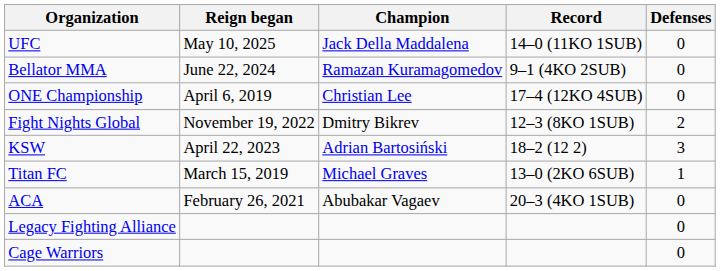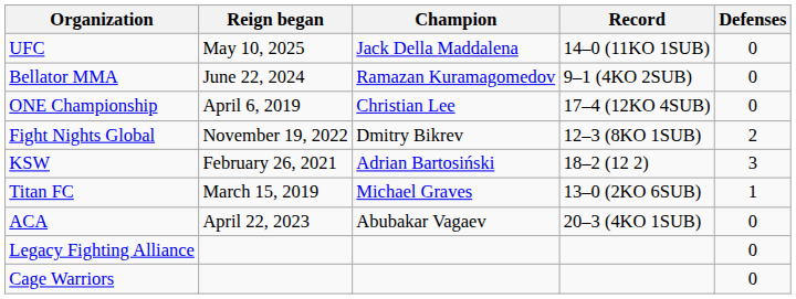 <table class="wikitable">
 <tr>
 <th scope="col">Organization</th>
 <th scope="col">Reign began</th>
 <th scope="col">Champion</th>
 <th scope="col">Record</th>
 <th scope="col">Defenses</th>
 </tr>
 <tr>
 <td><a href='#'>UFC</a></td>
 <td>May 10, 2025</td>
 <td> <a href='#'>Jack Della Maddalena</a></td>
 <td>14–0 (11KO 1SUB)</td>
 <td style="text-align: center;">0</td>
 </tr>
 <tr>
 <td><a href='#'>Bellator MMA</a></td>
 <td>June 22, 2024</td>
 <td> <a href='#'>Ramazan Kuramagomedov</a></td>
 <td>9–1 (4KO 2SUB)</td>
 <td style="text-align: center;">0</td>
 </tr>
 <tr>
 <td><a href='#'>ONE Championship</a></td>
 <td>April 6, 2019</td>
 <td> <a href='#'>Christian Lee</a></td>
 <td>17–4 (12KO 4SUB)</td>
 <td style="text-align: center;">0</td>
 </tr>
 <tr>
 <td><a href='#'>Fight Nights Global</a></td>
 <td>November 19, 2022</td>
 <td> Dmitry Bikrev</td>
 <td>12–3 (8KO 1SUB)</td>
 <td style="text-align: center;">2</td>
 </tr>
 <tr>
 <td><a href='#'>KSW</a></td>
-<td>April 22, 2023</td>
+<td>February 26, 2021</td>
 <td> <a href='#'>Adrian Bartosiński</a></td>
 <td>18–2 (12 2)</td>
 <td style="text-align: center;">3</td>
 </tr>
 <tr>
 <td><a href='#'>Titan FC</a></td>
 <td>March 15, 2019</td>
 <td> <a href='#'>Michael Graves</a></td>
 <td>13–0 (2KO 6SUB)</td>
 <td style="text-align: center;">1</td>
 </tr>
 <tr>
 <td><a href='#'>ACA</a></td>
-<td>February 26, 2021</td>
+<td>April 22, 2023</td>
 <td> Abubakar Vagaev</td>
 <td>20–3 (4KO 1SUB)</td>
 <td style="text-align: center;">0</td>
 </tr>
 <tr>
 <td><a href='#'>Legacy Fighting Alliance</a></td>
 <td></td>
 <td></td>
 <td></td>
 <td style="text-align: center;">0</td>
 </tr>
 <tr>
 <td><a href='#'>Cage Warriors</a></td>
 <td></td>
 <td></td>
 <td></td>
 <td style="text-align: center;">0</td>
 </tr>
 </table>
